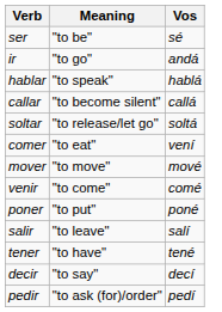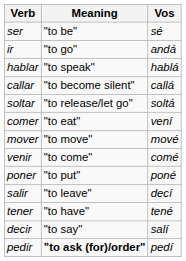 <table class="wikitable" align="center">
 <tr>
 <th bgcolor="#E0E0FF">Verb</th>
 <th bgcolor="#E0E0FF">Meaning</th>
 <th bgcolor="#E0E0FF"><strong>Vos</strong></th>
 </tr>
 <tr>
 <td><em>ser</em></td>
 <td>"to be"</td>
 <td><em>sé</em></td>
 </tr>
 <tr>
 <td><em>ir</em></td>
 <td>"to go"</td>
 <td><em>andá</em></td>
 </tr>
 <tr>
 <td><em>hablar</em></td>
 <td>"to speak"</td>
 <td><em>hablá</em></td>
 </tr>
 <tr>
 <td><em>callar</em></td>
 <td>"to become silent"</td>
 <td><em>callá</em></td>
 </tr>
 <tr>
 <td><em>soltar</em></td>
 <td>"to release/let go"</td>
 <td><em>soltá</em></td>
 </tr>
 <tr>
 <td><em>comer</em></td>
 <td>"to eat"</td>
 <td><em>vení</em></td>
 </tr>
 <tr>
 <td><em>mover</em></td>
 <td>"to move"</td>
 <td><em>mové</em></td>
 </tr>
 <tr>
 <td><em>venir</em></td>
 <td>"to come"</td>
 <td><em>comé</em></td>
 </tr>
 <tr>
 <td><em>poner</em></td>
 <td>"to put"</td>
 <td><em>poné</em></td>
 </tr>
 <tr>
 <td><em>salir</em></td>
 <td>"to leave"</td>
-<td><em>salí</em></td>
+<td><em>decí</em></td>
 </tr>
 <tr>
 <td><em>tener</em></td>
 <td>"to have"</td>
 <td><em>tené</em></td>
 </tr>
 <tr>
 <td><em>decir</em></td>
 <td>"to say"</td>
-<td><em>decí</em></td>
+<td><em>salí</em></td>
 </tr>
 <tr>
 <td><em>pedir</em></td>
-<td>"to ask (for)/order"</td>
+<td><strong>"to ask (for)/order"</strong></td>
 <td><em>pedí</em></td>
 </tr>
 </table>
